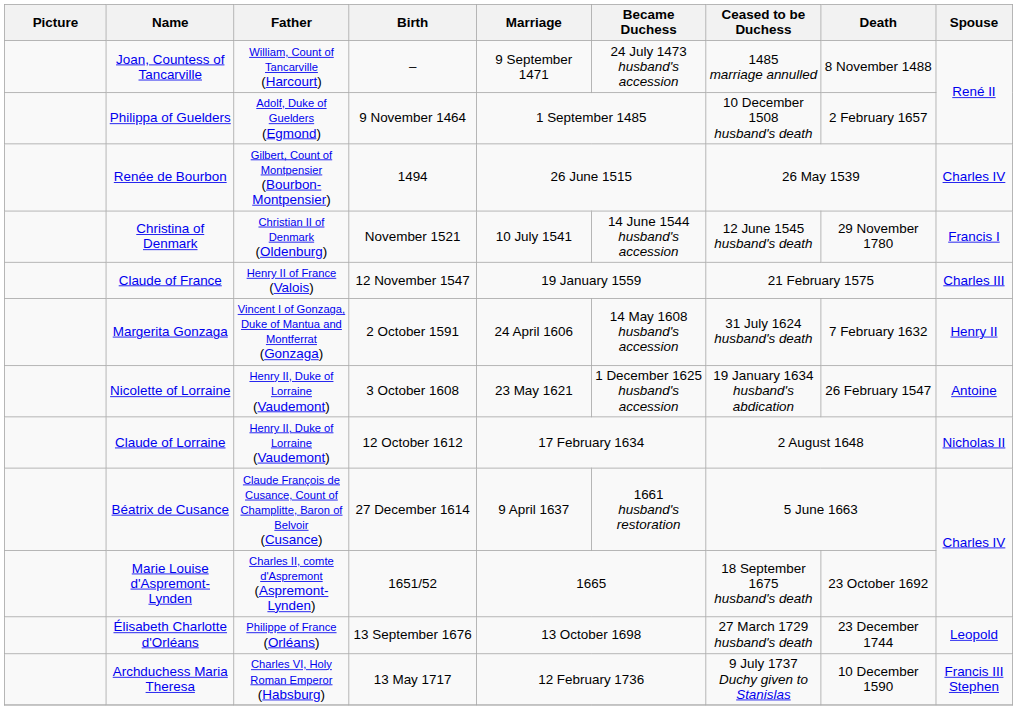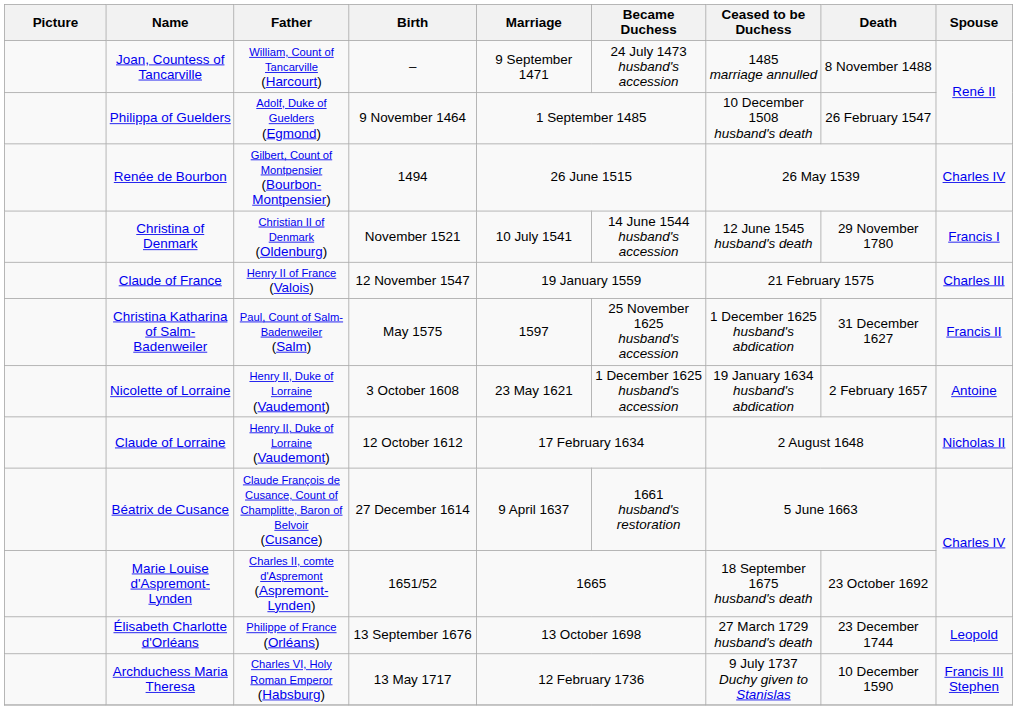 <table width=95% class="wikitable">
 <tr>
 <th width = "8%">Picture</th>
 <th width = "10%">Name</th>
 <th width = "9%">Father</th>
 <th width = "10%">Birth</th>
 <th width = "9%">Marriage</th>
 <th width = "9%">Became Duchess</th>
 <th width = "9%">Ceased to be Duchess</th>
 <th width = "9%">Death</th>
 <th width = "6%">Spouse</th>
 </tr>
 <tr>
 <td align="center"></td>
 <td align="center"><a href='#'>Joan, Countess of Tancarville</a></td>
 <td align="center"><small><a href='#'>William, Count of Tancarville</a></small><br>(<a href='#'>Harcourt</a>)</td>
 <td align="center">–</td>
 <td align="center">9 September 1471</td>
 <td align="center">24 July 1473<br><em>husband's accession</em></td>
 <td align="center">1485<br><em>marriage annulled</em></td>
 <td align="center">8 November 1488</td>
 <td align="center" rowspan="2"><a href='#'>René II</a></td>
 </tr>
 <tr>
 <td align="center"></td>
 <td align="center"><a href='#'>Philippa of Guelders</a></td>
 <td align="center"><small><a href='#'>Adolf, Duke of Guelders</a></small><br>(<a href='#'>Egmond</a>)</td>
 <td align="center">9 November 1464</td>
 <td align="center" colspan="2">1 September 1485</td>
 <td align="center">10 December 1508<br><em>husband's death</em></td>
-<td align="center">2 February 1657</td>
+<td align="center">26 February 1547</td>
 </tr>
 <tr>
 <td align="center"></td>
 <td align="center"><a href='#'>Renée de Bourbon</a></td>
 <td align="center"><small><a href='#'>Gilbert, Count of Montpensier</a></small><br>(<a href='#'>Bourbon-Montpensier</a>)</td>
 <td align="center">1494</td>
 <td align="center" colspan="2">26 June 1515</td>
 <td align="center" colspan="2">26 May 1539</td>
 <td align="center"><a href='#'>Charles IV</a></td>
 </tr>
 <tr>
 <td align="center"></td>
 <td align="center"><a href='#'>Christina of Denmark</a></td>
 <td align="center"><small><a href='#'>Christian II of Denmark</a></small><br>(<a href='#'>Oldenburg</a>)</td>
 <td align="center">November 1521</td>
 <td align="center">10 July 1541</td>
 <td align="center">14 June 1544<br><em>husband's accession</em></td>
 <td align="center">12 June 1545<br><em>husband's death</em></td>
 <td align="center">29 November 1780</td>
 <td align="center"><a href='#'>Francis I</a></td>
 </tr>
 <tr>
 <td align="center"></td>
 <td align="center"><a href='#'>Claude of France</a></td>
 <td align="center"><small><a href='#'>Henry II of France</a></small><br>(<a href='#'>Valois</a>)</td>
 <td align="center">12 November 1547</td>
 <td align="center" colspan="2">19 January 1559</td>
 <td align="center" colspan="2">21 February 1575</td>
 <td align="center"><a href='#'>Charles III</a></td>
 </tr>
 <tr>
 <td align="center"></td>
-<td align="center"><a href='#'>Margerita Gonzaga</a></td>
-<td align="center"><small><a href='#'>Vincent I of Gonzaga, Duke of Mantua and Montferrat</a></small><br>(<a href='#'>Gonzaga</a>)</td>
-<td align="center">2 October 1591</td>
-<td align="center">24 April 1606</td>
-<td align="center">14 May 1608<br><em>husband's accession</em></td>
-<td align="center">31 July 1624<br><em>husband's death</em></td>
-<td align="center">7 February 1632</td>
-<td align="center"><a href='#'>Henry II</a></td>
+<td align="center"><a href='#'>Christina Katharina of Salm-Badenweiler</a></td>
+<td align="center"><small><a href='#'>Paul, Count of Salm-Badenweiler</a></small><br>(<a href='#'>Salm</a>)</td>
+<td align="center">May 1575</td>
+<td align="center">1597</td>
+<td align="center">25 November 1625<br><em>husband's accession</em></td>
+<td align="center">1 December 1625<br><em>husband's abdication</em></td>
+<td align="center">31 December 1627</td>
+<td align="center"><a href='#'>Francis II</a></td>
 </tr>
 <tr>
 <td align="center"></td>
 <td align="center"><a href='#'>Nicolette of Lorraine</a></td>
 <td align="center"><small><a href='#'>Henry II, Duke of Lorraine</a></small><br>(<a href='#'>Vaudemont</a>)</td>
 <td align="center">3 October 1608</td>
 <td align="center">23 May 1621</td>
 <td align="center">1 December 1625<br><em>husband's accession</em></td>
 <td align="center">19 January 1634<br><em>husband's abdication</em></td>
-<td align="center">26 February 1547</td>
+<td align="center">2 February 1657</td>
 <td align="center"><a href='#'>Antoine</a></td>
 </tr>
 <tr>
 <td align="center"></td>
 <td align="center"><a href='#'>Claude of Lorraine</a></td>
 <td align="center"><small><a href='#'>Henry II, Duke of Lorraine</a></small><br>(<a href='#'>Vaudemont</a>)</td>
 <td align="center">12 October 1612</td>
 <td align="center" colspan="2">17 February 1634</td>
 <td align="center" colspan="2">2 August 1648</td>
 <td align="center"><a href='#'>Nicholas II</a></td>
 </tr>
 <tr>
 <td align="center"></td>
 <td align="center"><a href='#'>Béatrix de Cusance</a></td>
 <td align="center"><small><a href='#'>Claude François de Cusance, Count of Champlitte, Baron of Belvoir</a></small><br>(<a href='#'>Cusance</a>)</td>
 <td align="center">27 December 1614</td>
 <td align="center">9 April 1637</td>
 <td align="center">1661<br><em>husband's restoration</em></td>
 <td align="center" colspan="2">5 June 1663</td>
 <td align="center" rowspan="2"><a href='#'>Charles IV</a></td>
 </tr>
 <tr>
 <td align="center"></td>
 <td align="center"><a href='#'>Marie Louise d'Aspremont-Lynden</a></td>
 <td align="center"><small><a href='#'>Charles II, comte d'Aspremont</a></small><br>(<a href='#'>Aspremont-Lynden</a>)</td>
 <td align="center">1651/52</td>
 <td align="center" colspan="2">1665</td>
 <td align="center">18 September 1675<br><em>husband's death</em></td>
 <td align="center">23 October 1692</td>
 </tr>
 <tr>
 <td align="center"></td>
 <td align="center"><a href='#'>Élisabeth Charlotte d'Orléans</a></td>
 <td align="center"><small><a href='#'>Philippe of France</a></small><br>(<a href='#'>Orléans</a>)</td>
 <td align="center">13 September 1676</td>
 <td align="center" colspan="2">13 October 1698</td>
 <td align="center">27 March 1729<br><em>husband's death</em></td>
 <td align="center">23 December 1744</td>
 <td align="center"><a href='#'>Leopold</a></td>
 </tr>
 <tr>
 <td align="center"></td>
 <td align="center"><a href='#'>Archduchess Maria Theresa</a></td>
 <td align="center"><small><a href='#'>Charles VI, Holy Roman Emperor</a></small><br>(<a href='#'>Habsburg</a>)</td>
 <td align="center">13 May 1717</td>
 <td align="center" colspan="2">12 February 1736</td>
 <td align="center">9 July 1737<br><em>Duchy given to <a href='#'>Stanislas</a></em></td>
 <td align="center">10 December 1590</td>
 <td align="center"><a href='#'>Francis III Stephen</a></td>
 </tr>
 <tr>
 </tr>
 </table>
